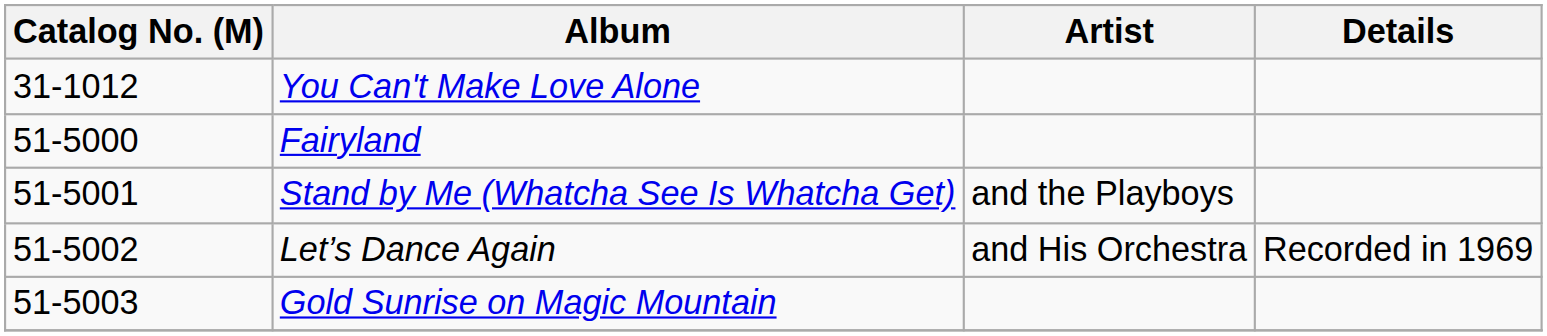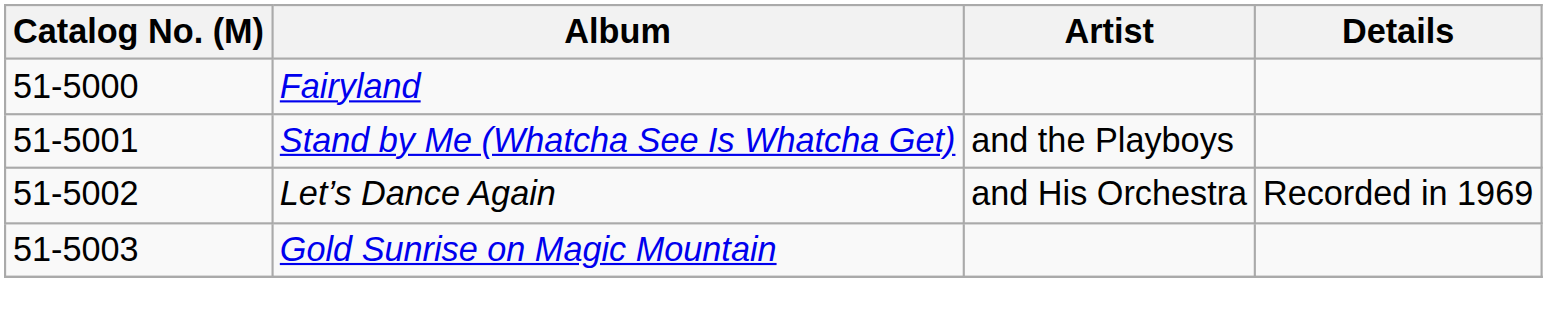 <table class="wikitable sortable">
 <tr>
 <th>Catalog No. (M)</th>
 <th>Album</th>
 <th>Artist</th>
 <th>Details</th>
-</tr>
-<tr>
-<td>31-1012</td>
-<td><em><a href='#'>You Can't Make Love Alone</a></em></td>
-<td></td>
-<td></td>
 </tr>
 <tr>
 <td>51-5000</td>
 <td><em><a href='#'>Fairyland</a></em></td>
 <td></td>
 <td></td>
 </tr>
 <tr>
 <td>51-5001</td>
 <td><em><a href='#'>Stand by Me (Whatcha See Is Whatcha Get)</a></em></td>
 <td> and the Playboys</td>
 <td></td>
 </tr>
 <tr>
 <td>51-5002</td>
 <td><em>Let’s Dance Again</em></td>
 <td> and His Orchestra</td>
 <td>Recorded in 1969</td>
 </tr>
 <tr>
 <td>51-5003</td>
 <td><em><a href='#'>Gold Sunrise on Magic Mountain</a></em></td>
 <td></td>
 <td></td>
 </tr>
 <tr>
 </tr>
 </table>
